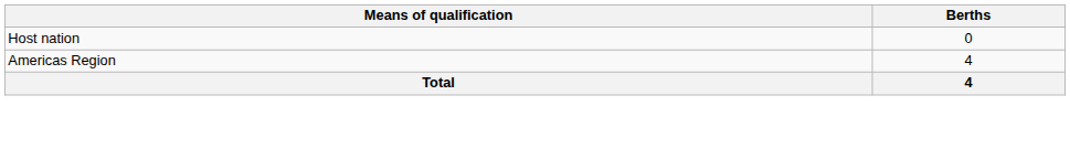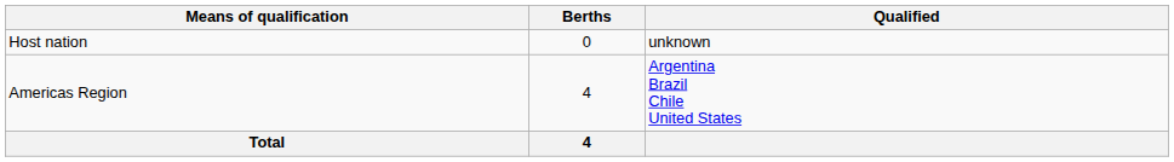 <table class="wikitable" style="width:95%;">
 <tr>
 <th width=45%>Means of qualification</th>
 <th width=10%>Berths</th>
+<th width=45%>Qualified</th>
 </tr>
 <tr>
 <td>Host nation</td>
 <td align=center>0</td>
+<td>unknown</td>
 </tr>
 <tr>
 <td>Americas Region</td>
 <td align=center>4</td>
+<td> <a href='#'>Argentina</a><br> <a href='#'>Brazil</a><br> <a href='#'>Chile</a><br> <a href='#'>United States</a></td>
 </tr>
 <tr>
 <th>Total</th>
 <th>4</th>
+<th></th>
 </tr>
 </table>
